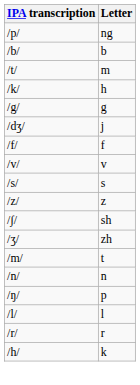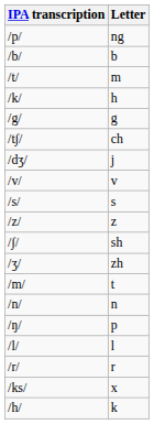 <table class="wikitable">
 <tr>
 <th><a href='#'>IPA</a> transcription</th>
 <th>Letter</th>
 </tr>
 <tr>
 <td>/p/</td>
 <td>ng</td>
 </tr>
 <tr>
 <td>/b/</td>
 <td>b</td>
 </tr>
 <tr>
 <td>/t/</td>
 <td>m</td>
 </tr>
 <tr>
 <td>/k/</td>
 <td>h</td>
 </tr>
 <tr>
 <td>/g/</td>
 <td>g</td>
 </tr>
 <tr>
+<td>/t∫/</td>
+<td>ch</td>
+</tr>
+<tr>
 <td>/dʒ/</td>
 <td>j</td>
-</tr>
-<tr>
-<td>/f/</td>
-<td>f</td>
 </tr>
 <tr>
 <td>/v/</td>
 <td>v</td>
 </tr>
 <tr>
 <td>/s/</td>
 <td>s</td>
 </tr>
 <tr>
 <td>/z/</td>
 <td>z</td>
 </tr>
 <tr>
 <td>/∫/</td>
 <td>sh</td>
 </tr>
 <tr>
 <td>/ʒ/</td>
 <td>zh</td>
 </tr>
 <tr>
 <td>/m/</td>
 <td>t</td>
 </tr>
 <tr>
 <td>/n/</td>
 <td>n</td>
 </tr>
 <tr>
 <td>/ŋ/</td>
 <td>p</td>
 </tr>
 <tr>
 <td>/l/</td>
 <td>l</td>
 </tr>
 <tr>
 <td>/r/</td>
 <td>r</td>
 </tr>
 <tr>
+<td>/ks/</td>
+<td>x</td>
+</tr>
+<tr>
 <td>/h/</td>
 <td>k</td>
 </tr>
 </table>
